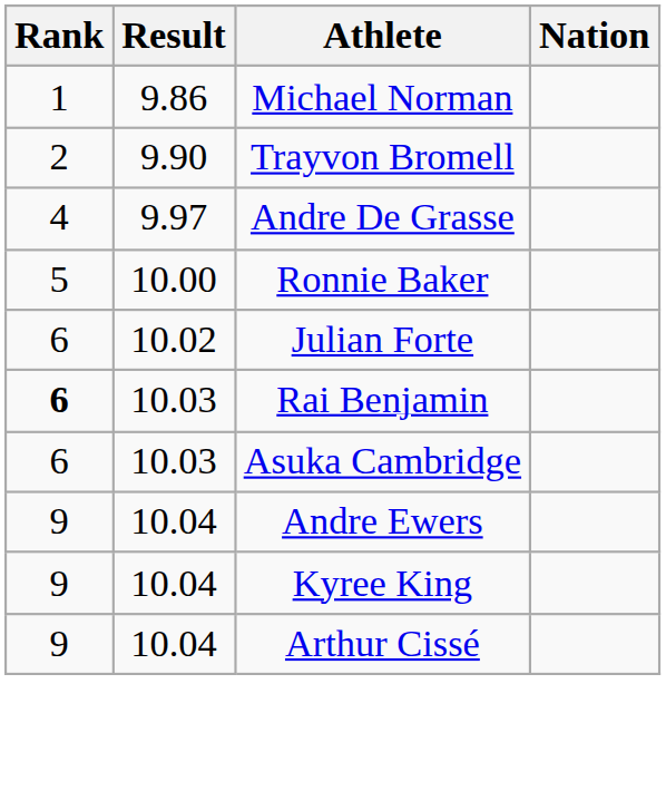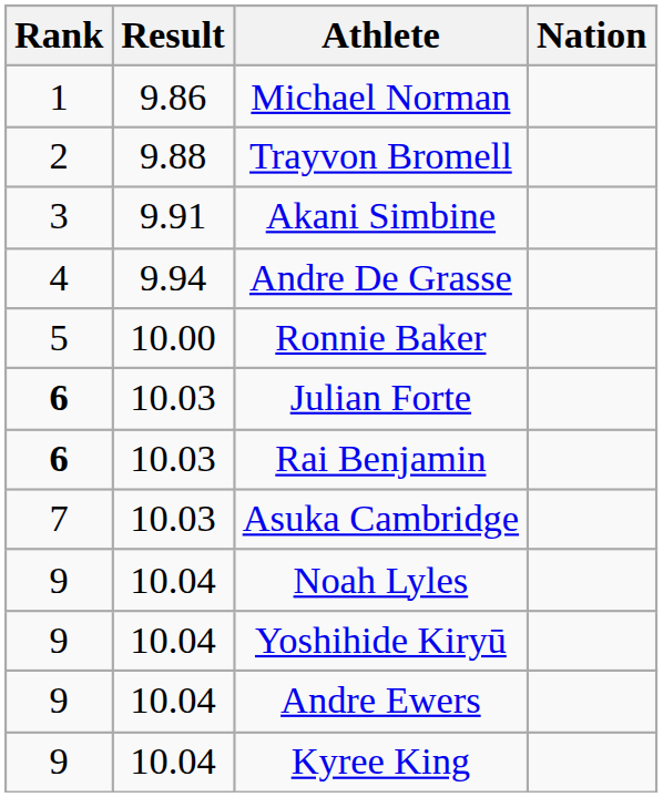 <table class="wikitable" style="text-align:center">
 <tr>
 <th>Rank</th>
 <th>Result</th>
 <th>Athlete</th>
 <th>Nation</th>
 </tr>
 <tr>
 <td>1</td>
 <td>9.86</td>
 <td><a href='#'>Michael Norman</a></td>
 <td align=left></td>
 </tr>
 <tr>
 <td>2</td>
-<td>9.90</td>
+<td>9.88</td>
 <td><a href='#'>Trayvon Bromell</a></td>
 <td align=left></td>
 </tr>
 <tr>
+<td>3</td>
+<td>9.91</td>
+<td><a href='#'>Akani Simbine</a></td>
+<td align=left></td>
+</tr>
+<tr>
 <td>4</td>
-<td>9.97</td>
+<td>9.94</td>
 <td><a href='#'>Andre De Grasse</a></td>
 <td align=left></td>
 </tr>
 <tr>
 <td>5</td>
 <td>10.00</td>
 <td><a href='#'>Ronnie Baker</a></td>
 <td align=left></td>
 </tr>
 <tr>
-<td>6</td>
-<td>10.02</td>
+<td><strong>6</strong></td>
+<td>10.03</td>
 <td><a href='#'>Julian Forte</a></td>
 <td align=left></td>
 </tr>
 <tr>
 <td><strong>6</strong></td>
 <td>10.03</td>
 <td><a href='#'>Rai Benjamin</a></td>
 <td align=left></td>
 </tr>
 <tr>
-<td>6</td>
+<td>7</td>
 <td>10.03</td>
 <td><a href='#'>Asuka Cambridge</a></td>
+<td align=left></td>
+</tr>
+<tr>
+<td>9</td>
+<td>10.04</td>
+<td><a href='#'>Noah Lyles</a></td>
+<td align=left></td>
+</tr>
+<tr>
+<td>9</td>
+<td>10.04</td>
+<td><a href='#'>Yoshihide Kiryū</a></td>
 <td align=left></td>
 </tr>
 <tr>
 <td>9</td>
 <td>10.04</td>
 <td><a href='#'>Andre Ewers</a></td>
 <td align=left></td>
 </tr>
 <tr>
 <td>9</td>
 <td>10.04</td>
 <td><a href='#'>Kyree King</a></td>
 <td align=left></td>
 </tr>
-<tr>
-<td>9</td>
-<td>10.04</td>
-<td><a href='#'>Arthur Cissé</a></td>
-<td align=left></td>
-</tr>
 </table>
